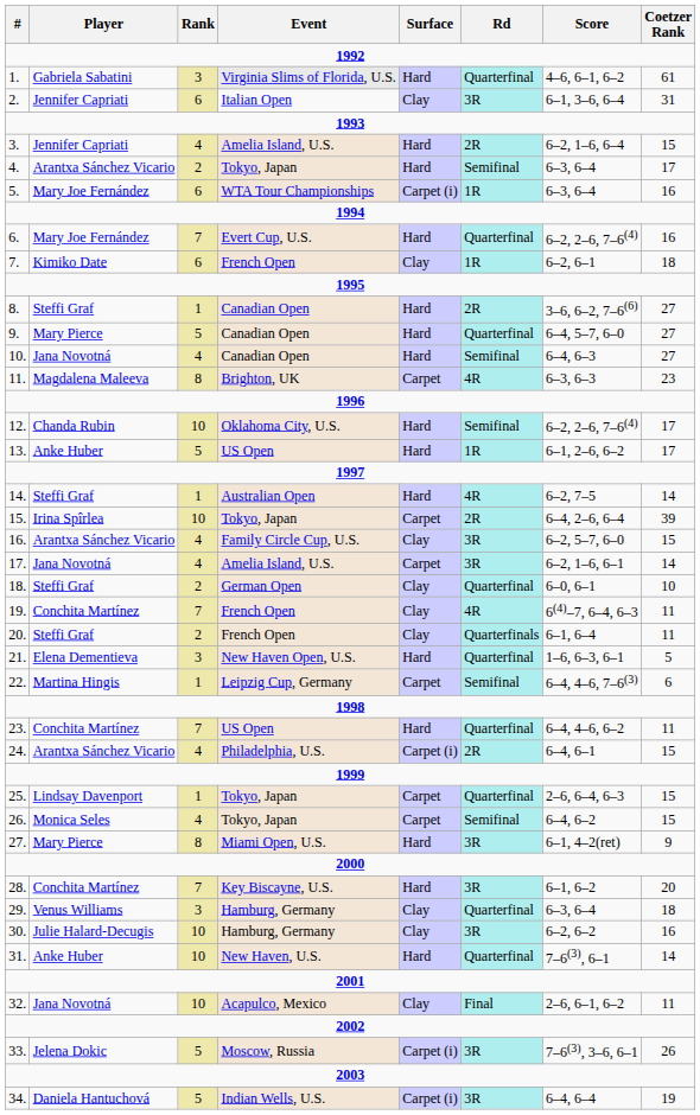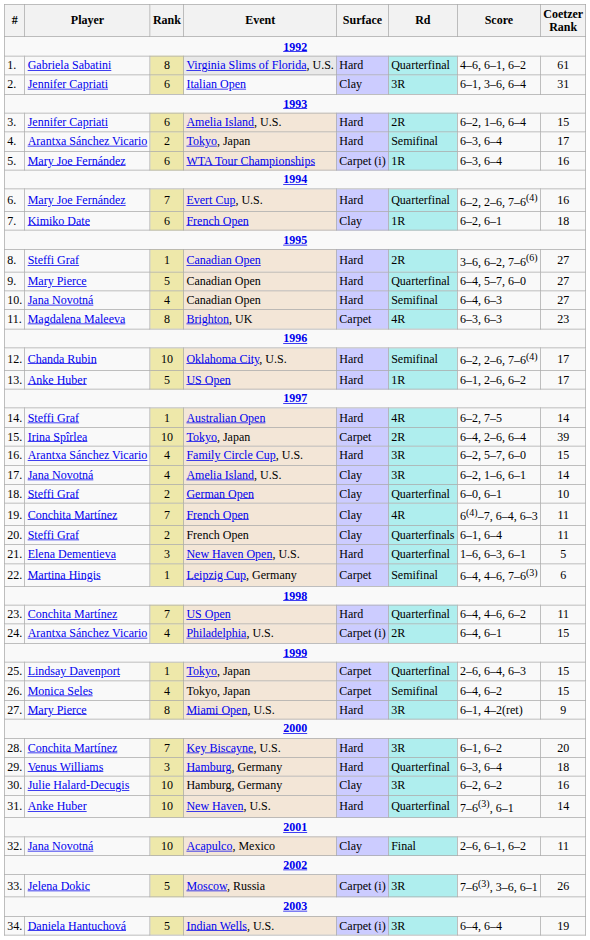 <table class="wikitable sortable">
 <tr>
 <th>#</th>
 <th>Player</th>
 <th>Rank</th>
 <th>Event</th>
 <th>Surface</th>
 <th>Rd</th>
 <th class="unsortable">Score</th>
 <th>Coetzer<br>Rank</th>
 </tr>
 <tr>
 <td colspan="8" style="text-align:center"><strong><a href='#'>1992</a></strong></td>
 </tr>
 <tr>
 <td>1.</td>
 <td> <a href='#'>Gabriela Sabatini</a></td>
-<td bgcolor="eee8aa" style=text-align:center>3</td>
+<td bgcolor="eee8aa" style=text-align:center>8</td>
 <td bgcolor="e9e9e9"><a href='#'>Virginia Slims of Florida</a>, U.S.</td>
 <td bgcolor="ccccff">Hard</td>
 <td bgcolor="afeeee">Quarterfinal</td>
 <td>4–6, 6–1, 6–2</td>
 <td style=text-align:center>61</td>
 </tr>
 <tr>
 <td>2.</td>
 <td> <a href='#'>Jennifer Capriati</a></td>
 <td bgcolor="eee8aa" style=text-align:center>6</td>
 <td><a href='#'>Italian Open</a></td>
 <td bgcolor="ccccff">Clay</td>
 <td bgcolor="afeeee">3R</td>
 <td>6–1, 3–6, 6–4</td>
 <td style=text-align:center>31</td>
 </tr>
 <tr>
 <td colspan="8" style="text-align:center"><strong><a href='#'>1993</a></strong></td>
 </tr>
 <tr>
 <td>3.</td>
 <td> <a href='#'>Jennifer Capriati</a></td>
-<td bgcolor="eee8aa" style=text-align:center>4</td>
+<td bgcolor="eee8aa" style=text-align:center>6</td>
 <td bgcolor="f3e6d7"><a href='#'>Amelia Island</a>, U.S.</td>
 <td bgcolor="ccccff">Hard</td>
 <td bgcolor="afeeee">2R</td>
 <td>6–2, 1–6, 6–4</td>
 <td style=text-align:center>15</td>
 </tr>
 <tr>
 <td>4.</td>
 <td> <a href='#'>Arantxa Sánchez Vicario</a></td>
 <td bgcolor="eee8aa" style=text-align:center>2</td>
 <td bgcolor="f3e6d7"><a href='#'>Tokyo</a>, Japan</td>
 <td bgcolor="ccccff">Hard</td>
 <td bgcolor="afeeee">Semifinal</td>
 <td>6–3, 6–4</td>
 <td style=text-align:center>17</td>
 </tr>
 <tr>
 <td>5.</td>
 <td> <a href='#'>Mary Joe Fernández</a></td>
 <td bgcolor="eee8aa" style=text-align:center>6</td>
 <td bgcolor="f3e6d7"><a href='#'>WTA Tour Championships</a></td>
 <td bgcolor="ccccff">Carpet (i)</td>
 <td bgcolor="afeeee">1R</td>
 <td>6–3, 6–4</td>
 <td style=text-align:center>16</td>
 </tr>
 <tr>
 <td colspan="8" style="text-align:center"><strong><a href='#'>1994</a></strong></td>
 </tr>
 <tr>
 <td>6.</td>
 <td> <a href='#'>Mary Joe Fernández</a></td>
 <td bgcolor="eee8aa" style=text-align:center>7</td>
 <td bgcolor="f3e6d7"><a href='#'>Evert Cup</a>, U.S.</td>
 <td bgcolor="ccccff">Hard</td>
 <td bgcolor="afeeee">Quarterfinal</td>
 <td>6–2, 2–6, 7–6<sup>(4)</sup></td>
 <td style=text-align:center>16</td>
 </tr>
 <tr>
 <td>7.</td>
 <td> <a href='#'>Kimiko Date</a></td>
 <td bgcolor="eee8aa" style=text-align:center>6</td>
 <td bgcolor="f3e6d7"><a href='#'>French Open</a></td>
 <td bgcolor="ccccff">Clay</td>
 <td bgcolor="afeeee">1R</td>
 <td>6–2, 6–1</td>
 <td style=text-align:center>18</td>
 </tr>
 <tr>
 <td colspan="8" style="text-align:center"><strong><a href='#'>1995</a></strong></td>
 </tr>
 <tr>
 <td>8.</td>
 <td> <a href='#'>Steffi Graf</a></td>
 <td bgcolor="eee8aa" style=text-align:center>1</td>
 <td bgcolor="f3e6d7"><a href='#'>Canadian Open</a></td>
 <td bgcolor="ccccff">Hard</td>
 <td bgcolor="afeeee">2R</td>
 <td>3–6, 6–2, 7–6<sup>(6)</sup></td>
 <td style=text-align:center>27</td>
 </tr>
 <tr>
 <td>9.</td>
 <td> <a href='#'>Mary Pierce</a></td>
 <td bgcolor="eee8aa" style=text-align:center>5</td>
 <td bgcolor="f3e6d7">Canadian Open</td>
 <td bgcolor="ccccff">Hard</td>
 <td bgcolor="afeeee">Quarterfinal</td>
 <td>6–4, 5–7, 6–0</td>
 <td style=text-align:center>27</td>
 </tr>
 <tr>
 <td>10.</td>
 <td> <a href='#'>Jana Novotná</a></td>
 <td bgcolor="eee8aa" style=text-align:center>4</td>
 <td bgcolor="f3e6d7">Canadian Open</td>
 <td bgcolor="ccccff">Hard</td>
 <td bgcolor="afeeee">Semifinal</td>
 <td>6–4, 6–3</td>
 <td style=text-align:center>27</td>
 </tr>
 <tr>
 <td>11.</td>
 <td> <a href='#'>Magdalena Maleeva</a></td>
 <td bgcolor="eee8aa" style=text-align:center>8</td>
 <td bgcolor="f3e6d7"><a href='#'>Brighton</a>, UK</td>
 <td bgcolor="ccccff">Carpet</td>
 <td bgcolor="afeeee">4R</td>
 <td>6–3, 6–3</td>
 <td style=text-align:center>23</td>
 </tr>
 <tr>
 <td colspan="8" style="text-align:center"><strong><a href='#'>1996</a></strong></td>
 </tr>
 <tr>
 <td>12.</td>
 <td> <a href='#'>Chanda Rubin</a></td>
 <td bgcolor="eee8aa" style=text-align:center>10</td>
 <td bgcolor="f3e6d7"><a href='#'>Oklahoma City</a>, U.S.</td>
 <td bgcolor="ccccff">Hard</td>
 <td bgcolor="afeeee">Semifinal</td>
 <td>6–2, 2–6, 7–6<sup>(4)</sup></td>
 <td style=text-align:center>17</td>
 </tr>
 <tr>
 <td>13.</td>
 <td> <a href='#'>Anke Huber</a></td>
 <td bgcolor="eee8aa" style=text-align:center>5</td>
 <td bgcolor="f3e6d7"><a href='#'>US Open</a></td>
 <td bgcolor="ccccff">Hard</td>
 <td bgcolor="afeeee">1R</td>
 <td>6–1, 2–6, 6–2</td>
 <td style=text-align:center>17</td>
 </tr>
 <tr>
 <td colspan="8" style="text-align:center"><strong><a href='#'>1997</a></strong></td>
 </tr>
 <tr>
 <td>14.</td>
 <td> <a href='#'>Steffi Graf</a></td>
 <td bgcolor="eee8aa" style=text-align:center>1</td>
 <td bgcolor="f3e6d7"><a href='#'>Australian Open</a></td>
 <td bgcolor="ccccff">Hard</td>
 <td bgcolor="afeeee">4R</td>
 <td>6–2, 7–5</td>
 <td style=text-align:center>14</td>
 </tr>
 <tr>
 <td>15.</td>
 <td> <a href='#'>Irina Spîrlea</a></td>
 <td bgcolor="eee8aa" style=text-align:center>10</td>
 <td bgcolor="f3e6d7"><a href='#'>Tokyo</a>, Japan</td>
 <td bgcolor="ccccff">Carpet</td>
 <td bgcolor="afeeee">2R</td>
 <td>6–4, 2–6, 6–4</td>
 <td style=text-align:center>39</td>
 </tr>
 <tr>
 <td>16.</td>
 <td> <a href='#'>Arantxa Sánchez Vicario</a></td>
 <td bgcolor="eee8aa" style=text-align:center>4</td>
 <td bgcolor="f3e6d7"><a href='#'>Family Circle Cup</a>, U.S.</td>
-<td bgcolor="ccccff">Clay</td>
+<td bgcolor="ccccff">Hard</td>
 <td bgcolor="afeeee">3R</td>
 <td>6–2, 5–7, 6–0</td>
 <td style=text-align:center>15</td>
 </tr>
 <tr>
 <td>17.</td>
 <td> <a href='#'>Jana Novotná</a></td>
 <td bgcolor="eee8aa" style=text-align:center>4</td>
 <td bgcolor="f3e6d7"><a href='#'>Amelia Island</a>, U.S.</td>
-<td bgcolor="ccccff">Carpet</td>
+<td bgcolor="ccccff">Clay</td>
 <td bgcolor="afeeee">3R</td>
 <td>6–2, 1–6, 6–1</td>
 <td style=text-align:center>14</td>
 </tr>
 <tr>
 <td>18.</td>
 <td> <a href='#'>Steffi Graf</a></td>
 <td bgcolor="eee8aa" style=text-align:center>2</td>
 <td bgcolor="f3e6d7"><a href='#'>German Open</a></td>
 <td bgcolor="ccccff">Clay</td>
 <td bgcolor="afeeee">Quarterfinal</td>
 <td>6–0, 6–1</td>
 <td style=text-align:center>10</td>
 </tr>
 <tr>
 <td>19.</td>
 <td> <a href='#'>Conchita Martínez</a></td>
 <td bgcolor="eee8aa" style=text-align:center>7</td>
 <td bgcolor="f3e6d7"><a href='#'>French Open</a></td>
 <td bgcolor="ccccff">Clay</td>
 <td bgcolor="afeeee">4R</td>
 <td>6<sup>(4)</sup>–7, 6–4, 6–3</td>
 <td style=text-align:center>11</td>
 </tr>
 <tr>
 <td>20.</td>
 <td> <a href='#'>Steffi Graf</a></td>
 <td bgcolor="eee8aa" style=text-align:center>2</td>
 <td bgcolor="f3e6d7">French Open</td>
 <td bgcolor="ccccff">Clay</td>
 <td bgcolor="afeeee">Quarterfinals</td>
 <td>6–1, 6–4</td>
 <td style=text-align:center>11</td>
 </tr>
 <tr>
 <td>21.</td>
 <td> <a href='#'>Elena Dementieva</a></td>
 <td bgcolor="eee8aa" style=text-align:center>3</td>
 <td bgcolor="f3e6d7"><a href='#'>New Haven Open</a>, U.S.</td>
 <td bgcolor="ccccff">Hard</td>
 <td bgcolor="afeeee">Quarterfinal</td>
 <td>1–6, 6–3, 6–1</td>
 <td style=text-align:center>5</td>
 </tr>
 <tr>
 <td>22.</td>
 <td> <a href='#'>Martina Hingis</a></td>
 <td bgcolor="eee8aa" style=text-align:center>1</td>
 <td bgcolor="f3e6d7"><a href='#'>Leipzig Cup</a>, Germany</td>
 <td bgcolor="ccccff">Carpet</td>
 <td bgcolor="afeeee">Semifinal</td>
 <td>6–4, 4–6, 7–6<sup>(3)</sup></td>
 <td style=text-align:center>6</td>
 </tr>
 <tr>
 <td colspan="8" style="text-align:center"><strong><a href='#'>1998</a></strong></td>
 </tr>
 <tr>
 <td>23.</td>
 <td> <a href='#'>Conchita Martínez</a></td>
 <td bgcolor="eee8aa" style=text-align:center>7</td>
 <td bgcolor="f3e6d7"><a href='#'>US Open</a></td>
 <td bgcolor="ccccff">Hard</td>
 <td bgcolor="afeeee">Quarterfinal</td>
 <td>6–4, 4–6, 6–2</td>
 <td style=text-align:center>11</td>
 </tr>
 <tr>
 <td>24.</td>
 <td> <a href='#'>Arantxa Sánchez Vicario</a></td>
 <td bgcolor="eee8aa" style=text-align:center>4</td>
 <td bgcolor="f3e6d7"><a href='#'>Philadelphia</a>, U.S.</td>
 <td bgcolor="ccccff">Carpet (i)</td>
 <td bgcolor="afeeee">2R</td>
 <td>6–4, 6–1</td>
 <td style=text-align:center>15</td>
 </tr>
 <tr>
 <td colspan="8" style="text-align:center"><strong><a href='#'>1999</a></strong></td>
 </tr>
 <tr>
 <td>25.</td>
 <td> <a href='#'>Lindsay Davenport</a></td>
 <td bgcolor="eee8aa" style=text-align:center>1</td>
 <td bgcolor="f3e6d7"><a href='#'>Tokyo</a>, Japan</td>
 <td bgcolor="ccccff">Carpet</td>
 <td bgcolor="afeeee">Quarterfinal</td>
 <td>2–6, 6–4, 6–3</td>
 <td style=text-align:center>15</td>
 </tr>
 <tr>
 <td>26.</td>
 <td> <a href='#'>Monica Seles</a></td>
 <td bgcolor="eee8aa" style=text-align:center>4</td>
 <td bgcolor="f3e6d7">Tokyo, Japan</td>
 <td bgcolor="ccccff">Carpet</td>
 <td bgcolor="afeeee">Semifinal</td>
 <td>6–4, 6–2</td>
 <td style=text-align:center>15</td>
 </tr>
 <tr>
 <td>27.</td>
 <td> <a href='#'>Mary Pierce</a></td>
 <td bgcolor="eee8aa" style=text-align:center>8</td>
 <td bgcolor="f3e6d7"><a href='#'>Miami Open</a>, U.S.</td>
 <td bgcolor="ccccff">Hard</td>
 <td bgcolor="afeeee">3R</td>
 <td>6–1, 4–2(ret)</td>
 <td style=text-align:center>9</td>
 </tr>
 <tr>
 <td colspan="8" style="text-align:center"><strong><a href='#'>2000</a></strong></td>
 </tr>
 <tr>
 <td>28.</td>
 <td> <a href='#'>Conchita Martínez</a></td>
 <td bgcolor="eee8aa" style=text-align:center>7</td>
 <td bgcolor="f3e6d7"><a href='#'>Key Biscayne</a>, U.S.</td>
 <td bgcolor="ccccff">Hard</td>
 <td bgcolor="afeeee">3R</td>
 <td>6–1, 6–2</td>
 <td style=text-align:center>20</td>
 </tr>
 <tr>
 <td>29.</td>
 <td> <a href='#'>Venus Williams</a></td>
 <td bgcolor="eee8aa" style=text-align:center>3</td>
 <td bgcolor="f3e6d7"><a href='#'>Hamburg</a>, Germany</td>
-<td bgcolor="ccccff">Clay</td>
+<td bgcolor="ccccff">Hard</td>
 <td bgcolor="afeeee">Quarterfinal</td>
 <td>6–3, 6–4</td>
 <td style=text-align:center>18</td>
 </tr>
 <tr>
 <td>30.</td>
 <td> <a href='#'>Julie Halard-Decugis</a></td>
 <td bgcolor="eee8aa" style=text-align:center>10</td>
 <td bgcolor="f3e6d7">Hamburg, Germany</td>
 <td bgcolor="ccccff">Clay</td>
 <td bgcolor="afeeee">3R</td>
 <td>6–2, 6–2</td>
 <td style=text-align:center>16</td>
 </tr>
 <tr>
 <td>31.</td>
 <td> <a href='#'>Anke Huber</a></td>
 <td bgcolor="eee8aa" style=text-align:center>10</td>
 <td bgcolor="f3e6d7"><a href='#'>New Haven</a>, U.S.</td>
 <td bgcolor="ccccff">Hard</td>
 <td bgcolor="afeeee">Quarterfinal</td>
 <td>7–6<sup>(3)</sup>, 6–1</td>
 <td style=text-align:center>14</td>
 </tr>
 <tr>
 <td colspan="8" style="text-align:center"><strong><a href='#'>2001</a></strong></td>
 </tr>
 <tr>
 <td>32.</td>
 <td> <a href='#'>Jana Novotná</a></td>
 <td bgcolor="eee8aa" style=text-align:center>10</td>
 <td bgcolor="f3e6d7"><a href='#'>Acapulco</a>, Mexico</td>
 <td bgcolor="ccccff">Clay</td>
 <td bgcolor="afeeee">Final</td>
 <td>2–6, 6–1, 6–2</td>
 <td style=text-align:center>11</td>
 </tr>
 <tr>
 <td colspan="8" style="text-align:center"><strong><a href='#'>2002</a></strong></td>
 </tr>
 <tr>
 <td>33.</td>
 <td> <a href='#'>Jelena Dokic</a></td>
 <td bgcolor="eee8aa" style=text-align:center>5</td>
 <td bgcolor="f3e6d7"><a href='#'>Moscow</a>, Russia</td>
 <td bgcolor="ccccff">Carpet (i)</td>
 <td bgcolor="afeeee">3R</td>
 <td>7–6<sup>(3)</sup>, 3–6, 6–1</td>
 <td style=text-align:center>26</td>
 </tr>
 <tr>
 <td colspan="8" style="text-align:center"><strong><a href='#'>2003</a></strong></td>
 </tr>
 <tr>
 <td>34.</td>
 <td> <a href='#'>Daniela Hantuchová</a></td>
 <td bgcolor="eee8aa" style=text-align:center>5</td>
 <td bgcolor="f3e6d7"><a href='#'>Indian Wells</a>, U.S.</td>
 <td bgcolor="ccccff">Carpet (i)</td>
 <td bgcolor="afeeee">3R</td>
 <td>6–4, 6–4</td>
 <td style=text-align:center>19</td>
 </tr>
 </table>
